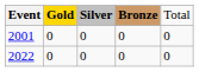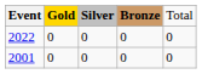 <table class="wikitable">
 <tr>
 <th>Event</th>
 <td style="background:gold; font-weight:bold;">Gold</td>
 <td style="background:silver; font-weight:bold;">Silver</td>
 <td style="background:#c96; font-weight:bold;">Bronze</td>
 <td>Total</td>
 </tr>
 <tr>
+<td><a href='#'>2022</a></td>
+<td>0</td>
+<td>0</td>
+<td>0</td>
+<td>0</td>
+</tr>
+<tr>
 <td><a href='#'>2001</a></td>
 <td>0</td>
 <td>0</td>
 <td>0</td>
 <td>0</td>
 </tr>
-<tr>
-<td><a href='#'>2022</a></td>
-<td>0</td>
-<td>0</td>
-<td>0</td>
-<td>0</td>
-</tr>
 </table>
